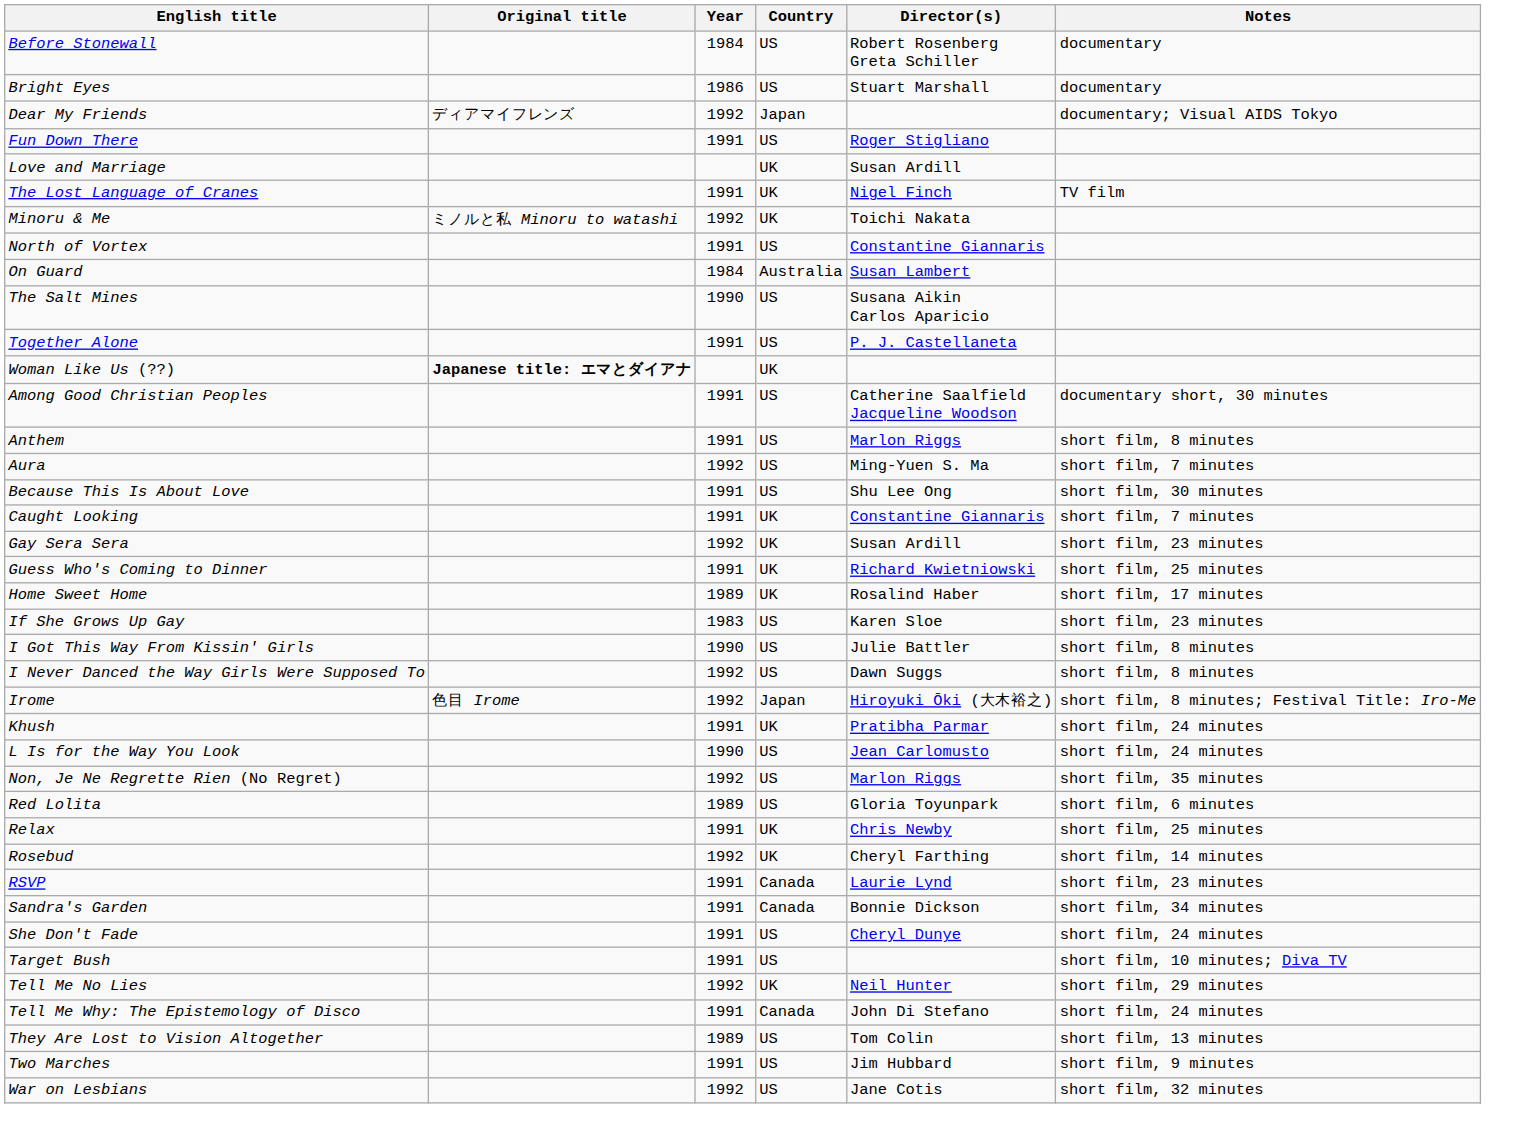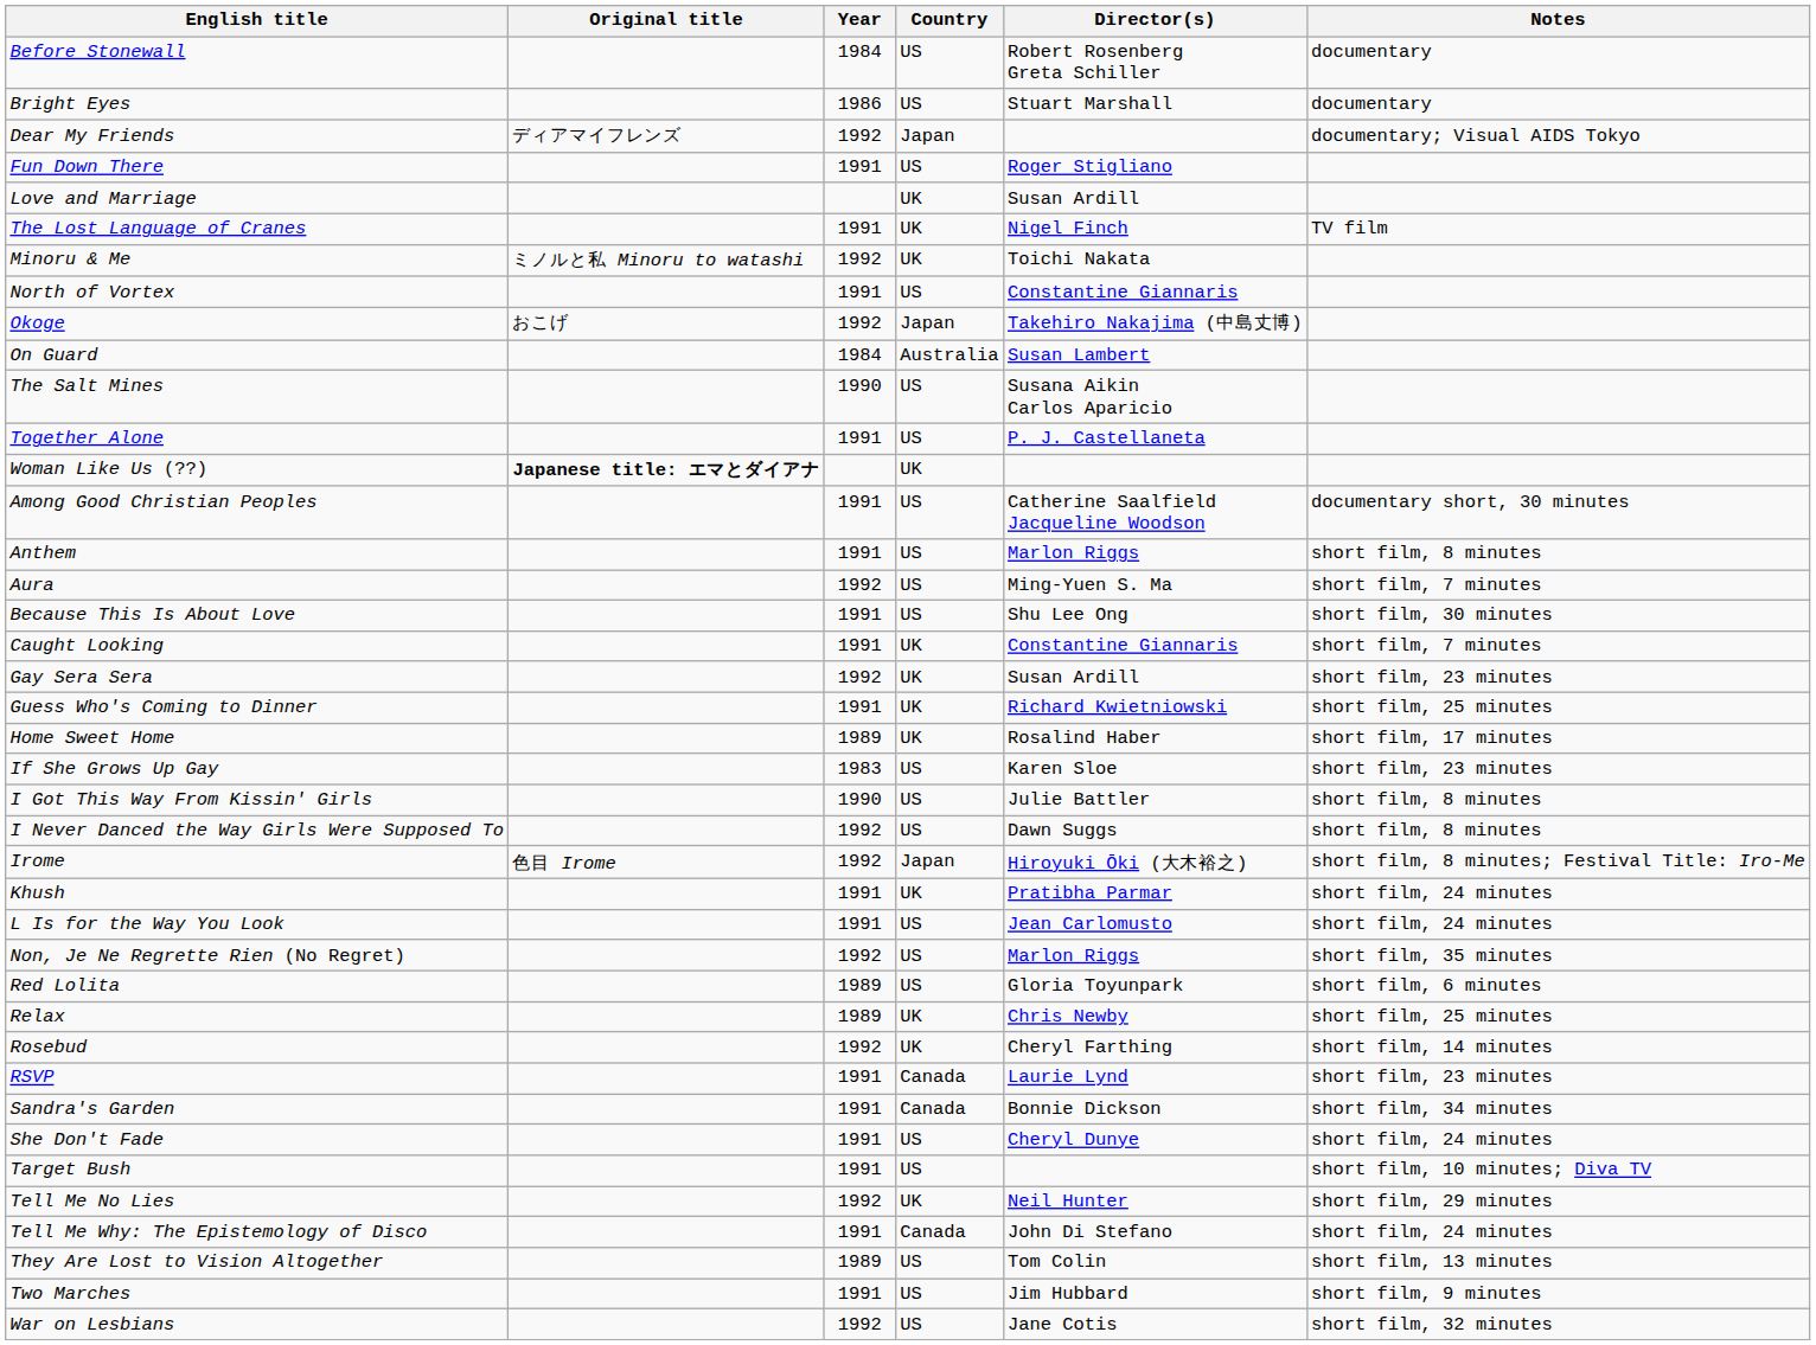 <table class="wikitable" style="font-size: 90%;">
 <tr>
 <th>English title</th>
 <th>Original title</th>
 <th style="width:40px;">Year</th>
 <th>Country</th>
 <th>Director(s)</th>
 <th>Notes</th>
 </tr>
 <tr valign="top">
 <td><em><a href='#'>Before Stonewall</a></em></td>
 <td></td>
 <td style="text-align:center;">1984</td>
 <td>US</td>
 <td>Robert Rosenberg <br> Greta Schiller</td>
 <td>documentary</td>
 </tr>
 <tr>
 <td><em>Bright Eyes</em></td>
 <td></td>
 <td style="text-align:center;">1986</td>
 <td>US</td>
 <td>Stuart Marshall</td>
 <td>documentary</td>
 </tr>
 <tr>
 <td><em>Dear My Friends</em></td>
 <td>ディアマイフレンズ</td>
 <td style="text-align:center;">1992</td>
 <td>Japan</td>
 <td></td>
 <td>documentary; Visual AIDS Tokyo</td>
 </tr>
 <tr>
 <td><em><a href='#'>Fun Down There</a></em></td>
 <td></td>
 <td style="text-align:center;">1991</td>
 <td>US</td>
 <td><a href='#'>Roger Stigliano</a></td>
 <td></td>
 </tr>
 <tr>
 <td><em>Love and Marriage</em></td>
 <td></td>
 <td style="text-align:center;"></td>
 <td>UK</td>
 <td>Susan Ardill</td>
 <td></td>
 </tr>
 <tr>
 <td><em><a href='#'>The Lost Language of Cranes</a></em></td>
 <td></td>
 <td style="text-align:center;">1991</td>
 <td>UK</td>
 <td><a href='#'>Nigel Finch</a></td>
 <td>TV film</td>
 </tr>
 <tr>
 <td><em>Minoru & Me</em></td>
 <td>ミノルと私 <em>Minoru to watashi</em></td>
 <td style="text-align:center;">1992</td>
 <td>UK</td>
 <td>Toichi Nakata</td>
 <td></td>
 </tr>
 <tr>
 <td><em>North of Vortex</em></td>
 <td></td>
 <td style="text-align:center;">1991</td>
 <td>US</td>
 <td><a href='#'>Constantine Giannaris</a></td>
+<td></td>
+</tr>
+<tr>
+<td><em><a href='#'>Okoge</a></em></td>
+<td>おこげ</td>
+<td style="text-align:center;">1992</td>
+<td>Japan</td>
+<td><a href='#'>Takehiro Nakajima</a> (中島丈博)</td>
 <td></td>
 </tr>
 <tr>
 <td><em>On Guard</em></td>
 <td></td>
 <td style="text-align:center;">1984</td>
 <td>Australia</td>
 <td><a href='#'>Susan Lambert</a></td>
 <td></td>
 </tr>
 <tr valign="top">
 <td><em>The Salt Mines</em></td>
 <td></td>
 <td style="text-align:center;">1990</td>
 <td>US</td>
 <td>Susana Aikin <br> Carlos Aparicio</td>
 <td></td>
 </tr>
 <tr>
 <td><em><a href='#'>Together Alone</a></em></td>
 <td></td>
 <td style="text-align:center;">1991</td>
 <td>US</td>
 <td><a href='#'>P. J. Castellaneta</a></td>
 <td></td>
 </tr>
 <tr>
 <td><em>Woman Like Us</em> (??)</td>
 <td><strong>Japanese title: エマとダイアナ</strong></td>
 <td style="text-align:center;"></td>
 <td>UK</td>
 <td></td>
 <td></td>
 </tr>
 <tr valign="top">
 <td><em>Among Good Christian Peoples</em></td>
 <td></td>
 <td style="text-align:center;">1991</td>
 <td>US</td>
 <td>Catherine Saalfield <br> <a href='#'>Jacqueline Woodson</a></td>
 <td>documentary short, 30 minutes</td>
 </tr>
 <tr>
 <td><em>Anthem</em></td>
 <td></td>
 <td style="text-align:center;">1991</td>
 <td>US</td>
 <td><a href='#'>Marlon Riggs</a></td>
 <td>short film, 8 minutes</td>
 </tr>
 <tr>
 <td><em>Aura</em></td>
 <td></td>
 <td style="text-align:center;">1992</td>
 <td>US</td>
 <td>Ming-Yuen S. Ma</td>
 <td>short film, 7 minutes</td>
 </tr>
 <tr>
 <td><em>Because This Is About Love</em></td>
 <td></td>
 <td style="text-align:center;">1991</td>
 <td>US</td>
 <td>Shu Lee Ong</td>
 <td>short film, 30 minutes</td>
 </tr>
 <tr>
 <td><em>Caught Looking</em></td>
 <td></td>
 <td style="text-align:center;">1991</td>
 <td>UK</td>
 <td><a href='#'>Constantine Giannaris</a></td>
 <td>short film, 7 minutes</td>
 </tr>
 <tr>
 <td><em>Gay Sera Sera</em></td>
 <td></td>
 <td style="text-align:center;">1992</td>
 <td>UK</td>
 <td>Susan Ardill</td>
 <td>short film, 23 minutes</td>
 </tr>
 <tr>
 <td><em>Guess Who's Coming to Dinner</em></td>
 <td></td>
 <td style="text-align:center;">1991</td>
 <td>UK</td>
 <td><a href='#'>Richard Kwietniowski</a></td>
 <td>short film, 25 minutes</td>
 </tr>
 <tr>
 <td><em>Home Sweet Home</em></td>
 <td></td>
 <td style="text-align:center;">1989</td>
 <td>UK</td>
 <td>Rosalind Haber</td>
 <td>short film, 17 minutes</td>
 </tr>
 <tr>
 <td><em>If She Grows Up Gay</em></td>
 <td></td>
 <td style="text-align:center;">1983</td>
 <td>US</td>
 <td>Karen Sloe</td>
 <td>short film, 23 minutes</td>
 </tr>
 <tr>
 <td><em>I Got This Way From Kissin' Girls</em></td>
 <td></td>
 <td style="text-align:center;">1990</td>
 <td>US</td>
 <td>Julie Battler</td>
 <td>short film, 8 minutes</td>
 </tr>
 <tr>
 <td><em>I Never Danced the Way Girls Were Supposed To</em></td>
 <td></td>
 <td style="text-align:center;">1992</td>
 <td>US</td>
 <td>Dawn Suggs</td>
 <td>short film, 8 minutes</td>
 </tr>
 <tr>
 <td><em>Irome</em></td>
 <td>色目 <em>Irome</em></td>
 <td style="text-align:center;">1992</td>
 <td>Japan</td>
 <td><a href='#'>Hiroyuki Ōki</a> (大木裕之)</td>
 <td>short film, 8 minutes; Festival Title: <em>Iro-Me</em></td>
 </tr>
 <tr>
 <td><em>Khush</em></td>
 <td></td>
 <td style="text-align:center;">1991</td>
 <td>UK</td>
 <td><a href='#'>Pratibha Parmar</a></td>
 <td>short film, 24 minutes</td>
 </tr>
 <tr>
 <td><em>L Is for the Way You Look</em></td>
 <td></td>
-<td style="text-align:center;">1990</td>
+<td style="text-align:center;">1991</td>
 <td>US</td>
 <td><a href='#'>Jean Carlomusto</a></td>
 <td>short film, 24 minutes</td>
 </tr>
 <tr>
 <td><em>Non, Je Ne Regrette Rien</em> (No Regret)</td>
 <td></td>
 <td style="text-align:center;">1992</td>
 <td>US</td>
 <td><a href='#'>Marlon Riggs</a></td>
 <td>short film, 35 minutes</td>
 </tr>
 <tr>
 <td><em>Red Lolita</em></td>
 <td></td>
 <td style="text-align:center;">1989</td>
 <td>US</td>
 <td>Gloria Toyunpark</td>
 <td>short film, 6 minutes</td>
 </tr>
 <tr>
 <td><em>Relax</em></td>
 <td></td>
-<td style="text-align:center;">1991</td>
+<td style="text-align:center;">1989</td>
 <td>UK</td>
 <td><a href='#'>Chris Newby</a></td>
 <td>short film, 25 minutes</td>
 </tr>
 <tr>
 <td><em>Rosebud</em></td>
 <td></td>
 <td style="text-align:center;">1992</td>
 <td>UK</td>
 <td>Cheryl Farthing</td>
 <td>short film, 14 minutes</td>
 </tr>
 <tr>
 <td><em><a href='#'>RSVP</a></em></td>
 <td></td>
 <td style="text-align:center;">1991</td>
 <td>Canada</td>
 <td><a href='#'>Laurie Lynd</a></td>
 <td>short film, 23 minutes</td>
 </tr>
 <tr>
 <td><em>Sandra's Garden</em></td>
 <td></td>
 <td style="text-align:center;">1991</td>
 <td>Canada</td>
 <td>Bonnie Dickson</td>
 <td>short film, 34 minutes</td>
 </tr>
 <tr>
 <td><em>She Don't Fade</em></td>
 <td></td>
 <td style="text-align:center;">1991</td>
 <td>US</td>
 <td><a href='#'>Cheryl Dunye</a></td>
 <td>short film, 24 minutes</td>
 </tr>
 <tr>
 <td><em>Target Bush</em></td>
 <td></td>
 <td style="text-align:center;">1991</td>
 <td>US</td>
 <td></td>
 <td>short film, 10 minutes; <a href='#'>Diva TV</a></td>
 </tr>
 <tr>
 <td><em>Tell Me No Lies</em></td>
 <td></td>
 <td style="text-align:center;">1992</td>
 <td>UK</td>
 <td><a href='#'>Neil Hunter</a></td>
 <td>short film, 29 minutes</td>
 </tr>
 <tr>
 <td><em>Tell Me Why: The Epistemology of Disco</em></td>
 <td></td>
 <td style="text-align:center;">1991</td>
 <td>Canada</td>
 <td>John Di Stefano</td>
 <td>short film, 24 minutes</td>
 </tr>
 <tr>
 <td><em>They Are Lost to Vision Altogether</em></td>
 <td></td>
 <td style="text-align:center;">1989</td>
 <td>US</td>
 <td>Tom Colin</td>
 <td>short film, 13 minutes</td>
 </tr>
 <tr>
 <td><em>Two Marches</em></td>
 <td></td>
 <td style="text-align:center;">1991</td>
 <td>US</td>
 <td>Jim Hubbard</td>
 <td>short film, 9 minutes</td>
 </tr>
 <tr>
 <td><em>War on Lesbians</em></td>
 <td></td>
 <td style="text-align:center;">1992</td>
 <td>US</td>
 <td>Jane Cotis</td>
 <td>short film, 32 minutes</td>
 </tr>
 </table>
